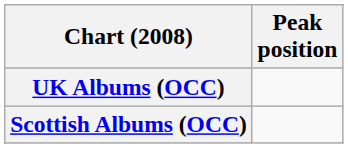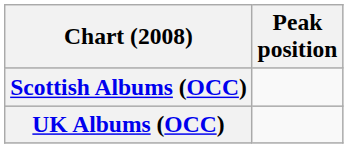 <table class="wikitable plainrowheaders sortable">
 <tr>
 <th>Chart (2008)</th>
 <th>Peak<br>position</th>
 </tr>
 <tr>
+<th scope="row"><a href='#'>Scottish Albums</a> (<a href='#'>OCC</a>)</th>
+<td></td>
+</tr>
+<tr>
 <th scope="row"><a href='#'>UK Albums</a> (<a href='#'>OCC</a>)</th>
 <td></td>
 </tr>
-<tr>
-<th scope="row"><a href='#'>Scottish Albums</a> (<a href='#'>OCC</a>)</th>
-<td></td>
-</tr>
 </table>
